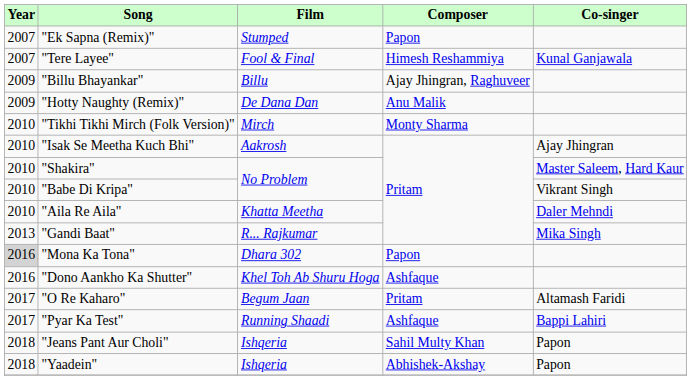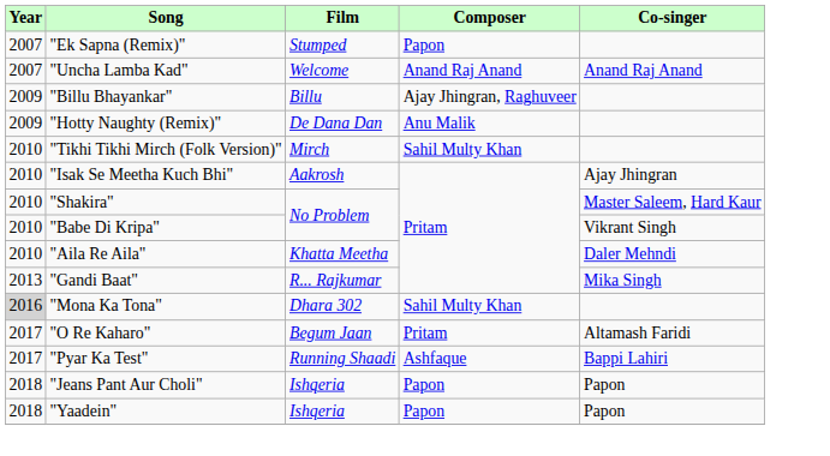 <table class="wikitable sortable">
 <tr style="background:#cfc; text-align:center;">
 <td><strong>Year</strong></td>
 <td><strong>Song</strong></td>
 <td><strong>Film</strong></td>
 <td><strong>Composer</strong></td>
 <td><strong>Co-singer</strong></td>
 </tr>
 <tr>
 <td>2007</td>
 <td>"Ek Sapna (Remix)"</td>
 <td><em><a href='#'>Stumped</a></em></td>
 <td><a href='#'>Papon</a></td>
 <td></td>
 </tr>
 <tr>
 <td>2007</td>
-<td>"Tere Layee"</td>
-<td><em><a href='#'>Fool & Final</a></em></td>
-<td><a href='#'>Himesh Reshammiya</a></td>
-<td><a href='#'>Kunal Ganjawala</a></td>
+<td>"Uncha Lamba Kad"</td>
+<td><em><a href='#'>Welcome</a></em></td>
+<td><a href='#'>Anand Raj Anand</a></td>
+<td><a href='#'>Anand Raj Anand</a></td>
 </tr>
 <tr>
 <td>2009</td>
 <td>"Billu Bhayankar"</td>
 <td><em><a href='#'>Billu</a></em></td>
 <td>Ajay Jhingran, <a href='#'>Raghuveer</a></td>
 <td></td>
 </tr>
 <tr>
 <td>2009</td>
 <td>"Hotty Naughty (Remix)"</td>
 <td><em><a href='#'>De Dana Dan</a></em></td>
 <td><a href='#'>Anu Malik</a></td>
 <td></td>
 </tr>
 <tr>
 <td>2010</td>
 <td>"Tikhi Tikhi Mirch (Folk Version)"</td>
 <td><em><a href='#'>Mirch</a></em></td>
-<td><a href='#'>Monty Sharma</a></td>
+<td><a href='#'>Sahil Multy Khan</a></td>
 <td></td>
 </tr>
 <tr>
 <td>2010</td>
 <td>"Isak Se Meetha Kuch Bhi"</td>
 <td><em><a href='#'>Aakrosh</a></em></td>
 <td rowspan="5"><a href='#'>Pritam</a></td>
 <td>Ajay Jhingran</td>
 </tr>
 <tr>
 <td>2010</td>
 <td>"Shakira"</td>
 <td rowspan="2"><em><a href='#'>No Problem</a></em></td>
 <td><a href='#'>Master Saleem</a>, <a href='#'>Hard Kaur</a></td>
 </tr>
 <tr>
 <td>2010</td>
 <td>"Babe Di Kripa"</td>
 <td>Vikrant Singh</td>
 </tr>
 <tr>
 <td>2010</td>
 <td>"Aila Re Aila"</td>
 <td><em><a href='#'>Khatta Meetha</a></em></td>
 <td><a href='#'>Daler Mehndi</a></td>
 </tr>
 <tr>
 <td>2013</td>
 <td>"Gandi Baat"</td>
 <td><em><a href='#'>R... Rajkumar</a></em></td>
 <td><a href='#'>Mika Singh</a></td>
 </tr>
 <tr>
 <td style="background: lightgrey;">2016</td>
 <td>"Mona Ka Tona"</td>
 <td><em><a href='#'>Dhara 302</a></em></td>
-<td><a href='#'>Papon</a></td>
-<td></td>
-</tr>
-<tr>
-<td>2016</td>
-<td>"Dono Aankho Ka Shutter"</td>
-<td><em><a href='#'>Khel Toh Ab Shuru Hoga</a></em></td>
-<td><a href='#'>Ashfaque</a></td>
+<td><a href='#'>Sahil Multy Khan</a></td>
 <td></td>
 </tr>
 <tr>
 <td>2017</td>
 <td>"O Re Kaharo"</td>
 <td><em><a href='#'>Begum Jaan</a></em></td>
 <td><a href='#'>Pritam</a></td>
 <td>Altamash Faridi</td>
 </tr>
 <tr>
 <td>2017</td>
 <td>"Pyar Ka Test"</td>
 <td><em><a href='#'>Running Shaadi</a></em></td>
 <td><a href='#'>Ashfaque</a></td>
 <td><a href='#'>Bappi Lahiri</a></td>
 </tr>
 <tr>
 <td>2018</td>
 <td>"Jeans Pant Aur Choli"</td>
 <td><em><a href='#'>Ishqeria</a></em></td>
-<td><a href='#'>Sahil Multy Khan</a></td>
+<td><a href='#'>Papon</a></td>
 <td>Papon</td>
 </tr>
 <tr>
 <td>2018</td>
 <td>"Yaadein"</td>
 <td><em><a href='#'>Ishqeria</a></em></td>
-<td><a href='#'>Abhishek-Akshay</a></td>
+<td><a href='#'>Papon</a></td>
 <td>Papon</td>
 </tr>
 <tr>
 </tr>
 </table>
